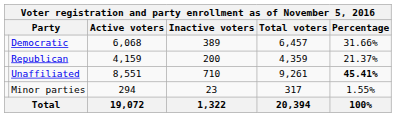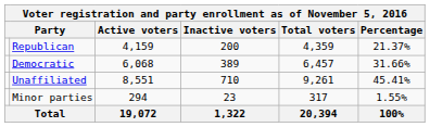 <table class=wikitable>
 <tr>
 <th colspan = 6>Voter registration and party enrollment as of November 5, 2016</th>
 </tr>
 <tr>
 <th colspan = 2>Party</th>
 <th>Active voters</th>
 <th>Inactive voters</th>
 <th>Total voters</th>
 <th>Percentage</th>
 </tr>
 <tr>
 <td></td>
+<td><a href='#'>Republican</a></td>
+<td style="text-align:center;">4,159</td>
+<td style="text-align:center;">200</td>
+<td style="text-align:center;">4,359</td>
+<td style="text-align:center;">21.37%</td>
+</tr>
+<tr>
+<td></td>
 <td><a href='#'>Democratic</a></td>
 <td style="text-align:center;">6,068</td>
 <td style="text-align:center;">389</td>
 <td style="text-align:center;">6,457</td>
 <td style="text-align:center;">31.66%</td>
 </tr>
 <tr>
 <td></td>
-<td><a href='#'>Republican</a></td>
-<td style="text-align:center;">4,159</td>
-<td style="text-align:center;">200</td>
-<td style="text-align:center;">4,359</td>
-<td style="text-align:center;">21.37%</td>
-</tr>
-<tr>
-<td></td>
 <td><a href='#'>Unaffiliated</a></td>
 <td style="text-align:center;">8,551</td>
 <td style="text-align:center;">710</td>
 <td style="text-align:center;">9,261</td>
-<td style="text-align:center;"><strong>45.41%</strong></td>
+<td style="text-align:center;">45.41%</td>
 </tr>
 <tr>
 <td></td>
 <td>Minor parties</td>
 <td style="text-align:center;">294</td>
 <td style="text-align:center;">23</td>
 <td style="text-align:center;">317</td>
 <td style="text-align:center;">1.55%</td>
 </tr>
 <tr>
 <th colspan = 2>Total</th>
 <th style="text-align:center;">19,072</th>
 <th style="text-align:center;">1,322</th>
 <th style="text-align:center;">20,394</th>
 <th style="text-align:center;">100%</th>
 </tr>
 </table>
